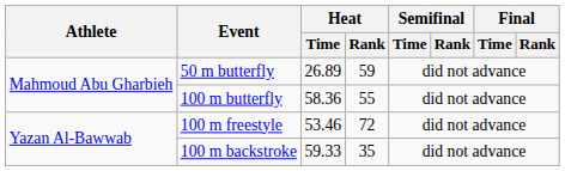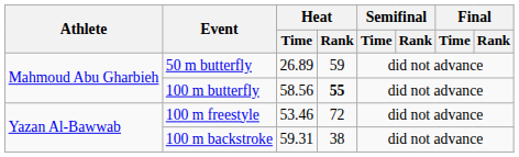 <table class="wikitable" style="text-align:center; font-size:90%">
 <tr>
 <th rowspan="2">Athlete</th>
 <th rowspan="2">Event</th>
 <th colspan="2">Heat</th>
 <th colspan="2">Semifinal</th>
 <th colspan="2">Final</th>
 </tr>
 <tr style="font-size:95%">
 <th>Time</th>
 <th>Rank</th>
 <th>Time</th>
 <th>Rank</th>
 <th>Time</th>
 <th>Rank</th>
 </tr>
 <tr>
 <td rowspan=2 align=left><a href='#'>Mahmoud Abu Gharbieh</a></td>
 <td align=left><a href='#'>50 m butterfly</a></td>
 <td>26.89</td>
 <td>59</td>
 <td colspan=4>did not advance</td>
 </tr>
 <tr>
 <td align=left><a href='#'>100 m butterfly</a></td>
-<td>58.36</td>
-<td>55</td>
+<td>58.56</td>
+<td><strong>55</strong></td>
 <td colspan=4>did not advance</td>
 </tr>
 <tr>
 <td rowspan=2 align=left><a href='#'>Yazan Al-Bawwab</a></td>
 <td align=left><a href='#'>100 m freestyle</a></td>
 <td>53.46</td>
 <td>72</td>
 <td colspan=4>did not advance</td>
 </tr>
 <tr>
 <td align=left><a href='#'>100 m backstroke</a></td>
-<td>59.33</td>
-<td>35</td>
+<td>59.31</td>
+<td>38</td>
 <td colspan=4>did not advance</td>
 </tr>
 </table>
